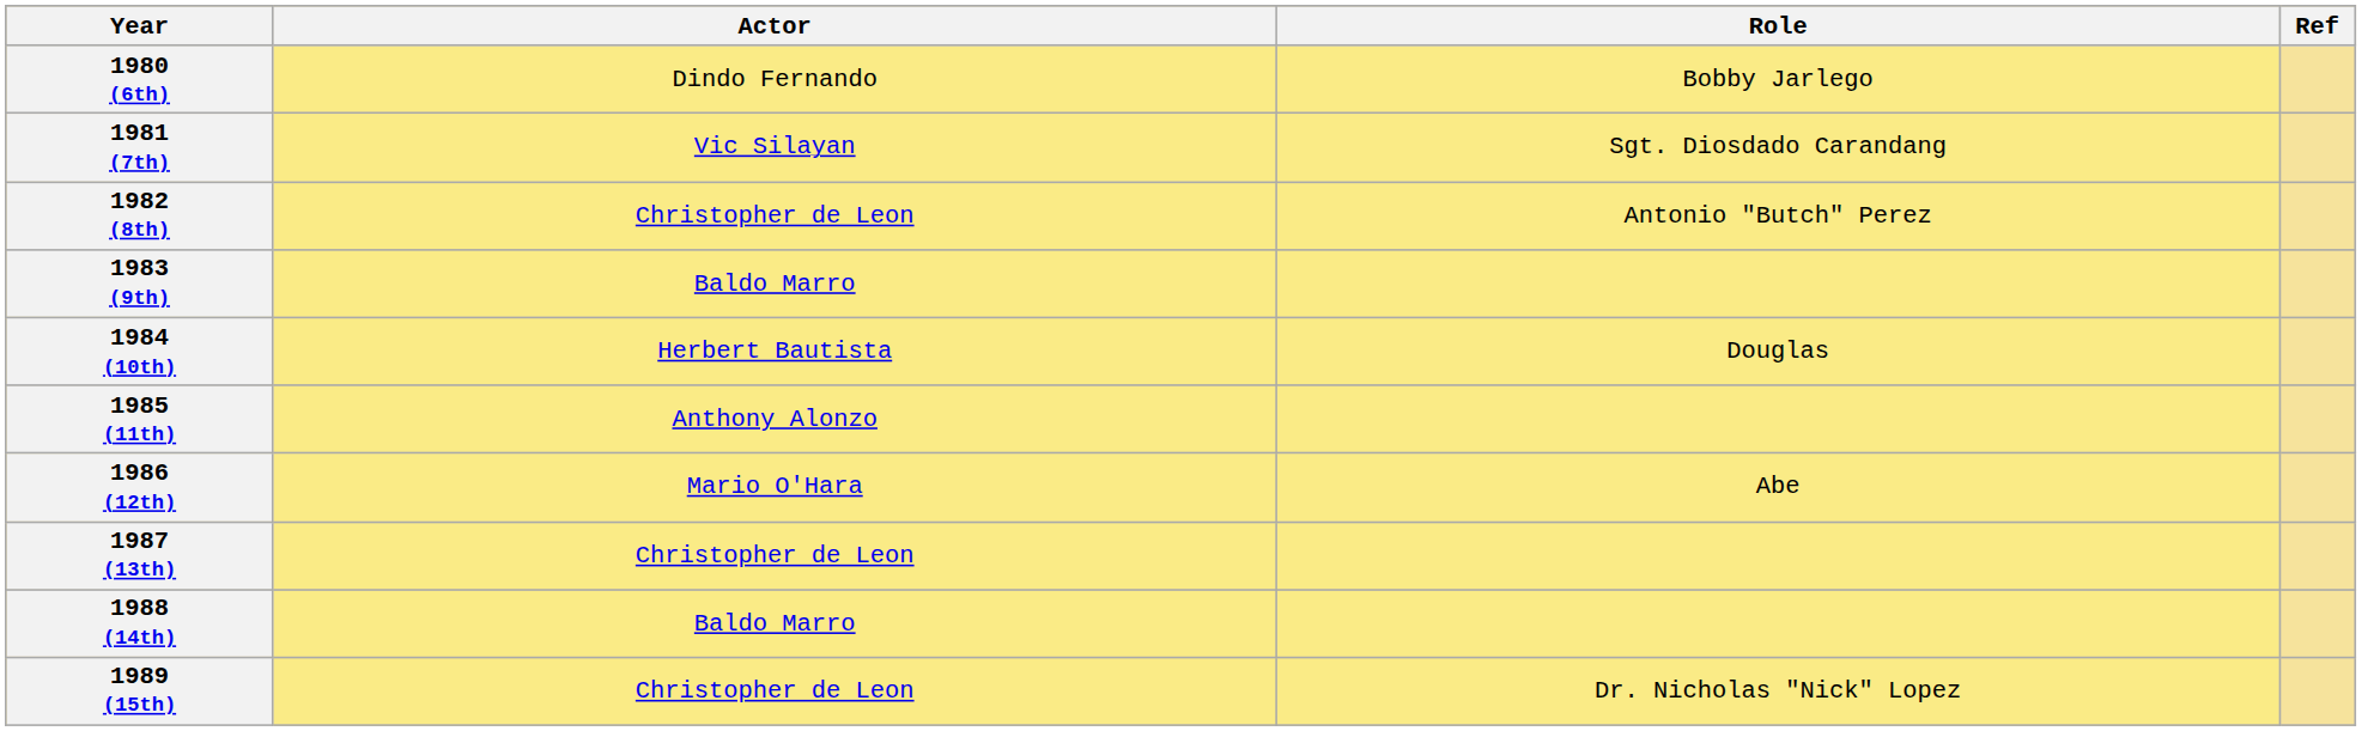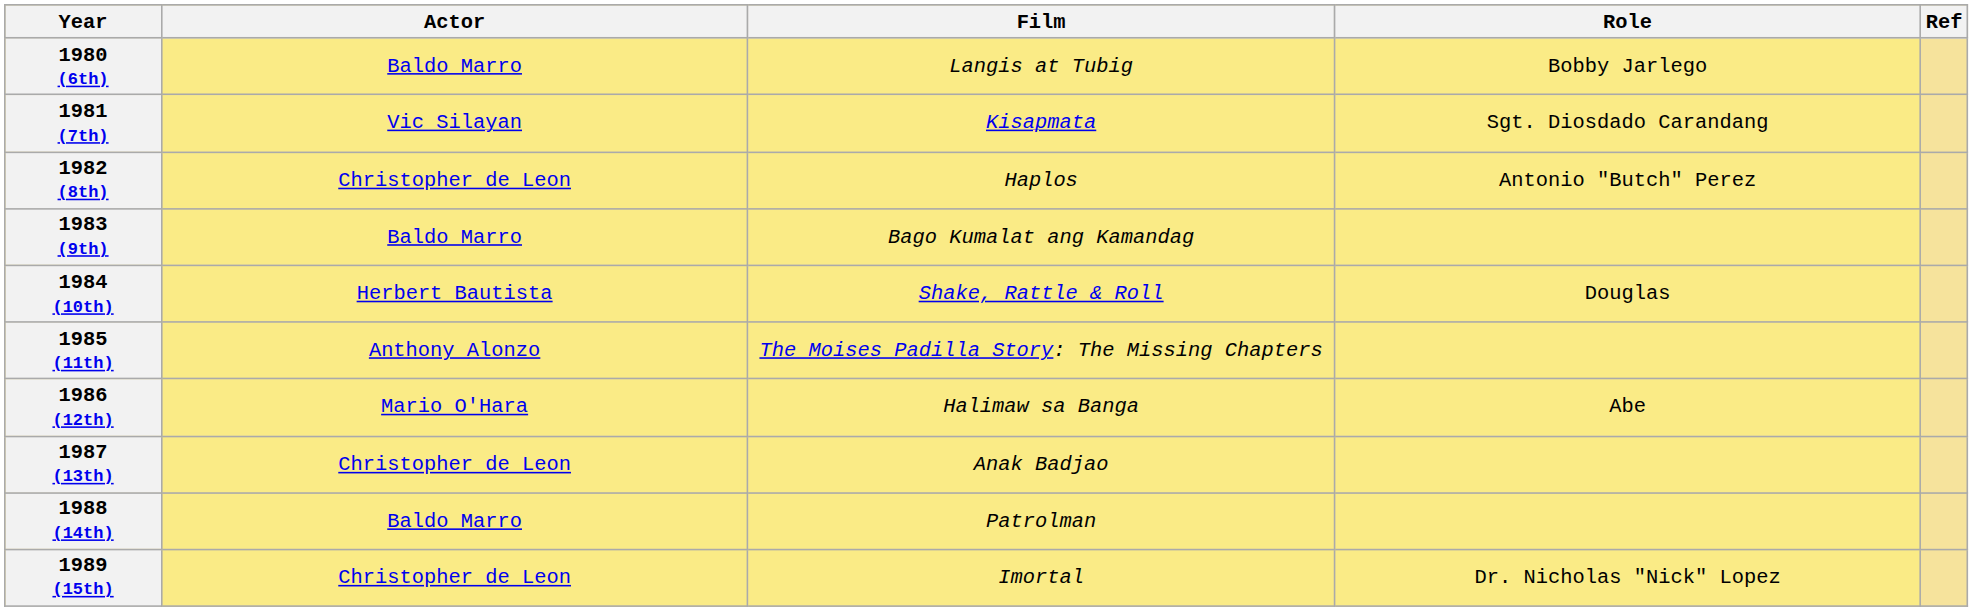 <table class="wikitable" rowspan="2" style="text-align:center; background: #f6e39c">
 <tr style="background:#bebebe;">
 <th scope="col" style="width:8%;">Year</th>
 <th scope="col" style="width:30%;">Actor</th>
+<th scope="col" style="width:30%;">Film</th>
 <th scope="col" style="width:30%;">Role</th>
 <th scope="col" style="width:2%;">Ref</th>
 </tr>
 <tr>
 <th scope="row" style="text-align:center">1980 <br><small><a href='#'>(6th)</a> </small></th>
-<td style="background:#FAEB86">Dindo Fernando</td>
+<td style="background:#FAEB86"><a href='#'>Baldo Marro</a></td>
+<td style="background:#FAEB86"><em>Langis at Tubig</em></td>
 <td style="background:#FAEB86">Bobby Jarlego</td>
 <td></td>
 </tr>
 <tr>
 <th scope="row" style="text-align:center">1981 <br><small><a href='#'>(7th)</a> </small></th>
 <td style="background:#FAEB86"><a href='#'>Vic Silayan</a></td>
+<td style="background:#FAEB86"><em><a href='#'>Kisapmata</a></em></td>
 <td style="background:#FAEB86">Sgt. Diosdado Carandang</td>
 <td></td>
 </tr>
 <tr>
 <th scope="row" style="text-align:center">1982 <br><small><a href='#'>(8th)</a> </small></th>
 <td style="background:#FAEB86"><a href='#'>Christopher de Leon</a></td>
+<td style="background:#FAEB86"><em>Haplos</em></td>
 <td style="background:#FAEB86">Antonio "Butch" Perez</td>
 <td></td>
 </tr>
 <tr>
 <th scope="row" style="text-align:center">1983 <br><small><a href='#'>(9th)</a> </small></th>
 <td style="background:#FAEB86"><a href='#'>Baldo Marro</a></td>
+<td style="background:#FAEB86"><em>Bago Kumalat ang Kamandag</em></td>
 <td style="background:#FAEB86"></td>
 <td></td>
 </tr>
 <tr>
 <th scope="row" style="text-align:center">1984 <br><small><a href='#'>(10th)</a> </small></th>
 <td style="background:#FAEB86"><a href='#'>Herbert Bautista</a></td>
+<td style="background:#FAEB86"><em><a href='#'>Shake, Rattle & Roll</a></em></td>
 <td style="background:#FAEB86">Douglas</td>
 <td></td>
 </tr>
 <tr>
 <th scope="row" style="text-align:center">1985 <br><small><a href='#'>(11th)</a> </small></th>
 <td style="background:#FAEB86"><a href='#'>Anthony Alonzo</a></td>
+<td style="background:#FAEB86"><em><a href='#'>The Moises Padilla Story</a>: The Missing Chapters</em></td>
 <td style="background:#FAEB86"></td>
 <td></td>
 </tr>
 <tr>
 <th scope="row" style="text-align:center">1986 <br><small><a href='#'>(12th)</a> </small></th>
 <td style="background:#FAEB86"><a href='#'>Mario O'Hara</a></td>
+<td style="background:#FAEB86"><em>Halimaw sa Banga</em></td>
 <td style="background:#FAEB86">Abe</td>
 <td></td>
 </tr>
 <tr>
 <th scope="row" style="text-align:center">1987 <br><small><a href='#'>(13th)</a> </small></th>
 <td style="background:#FAEB86"><a href='#'>Christopher de Leon</a></td>
+<td style="background:#FAEB86"><em>Anak Badjao</em></td>
 <td style="background:#FAEB86"></td>
 <td></td>
 </tr>
 <tr>
 <th scope="row" style="text-align:center">1988 <br><small><a href='#'>(14th)</a> </small></th>
 <td style="background:#FAEB86"><a href='#'>Baldo Marro</a></td>
+<td style="background:#FAEB86"><em>Patrolman</em></td>
 <td style="background:#FAEB86"></td>
 <td></td>
 </tr>
 <tr>
 <th scope="row" style="text-align:center">1989 <br><small><a href='#'>(15th)</a> </small></th>
 <td style="background:#FAEB86"><a href='#'>Christopher de Leon</a></td>
+<td style="background:#FAEB86"><em>Imortal</em></td>
 <td style="background:#FAEB86">Dr. Nicholas "Nick" Lopez</td>
 <td></td>
 </tr>
 </table>
